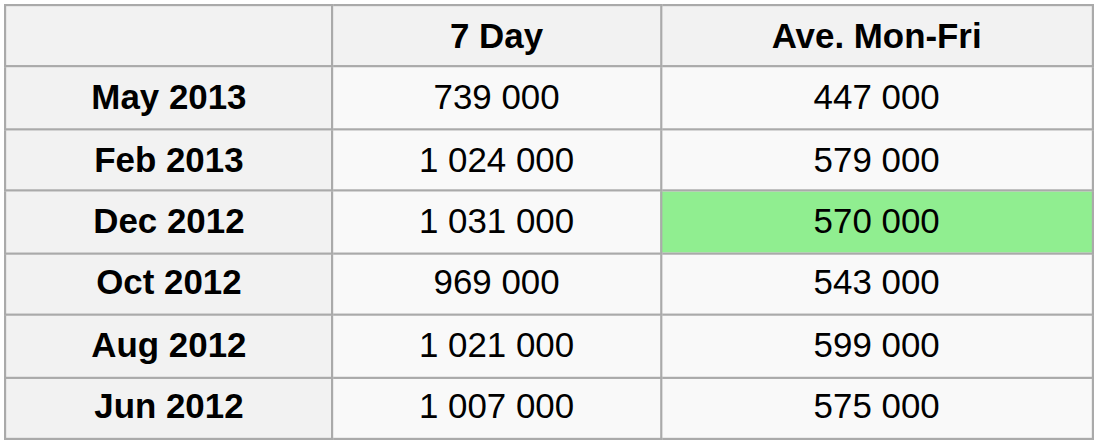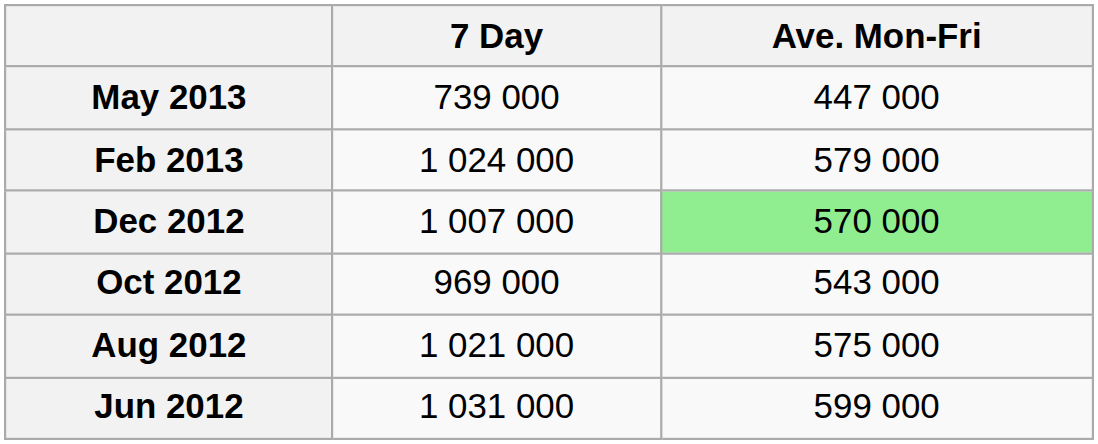 <table class="wikitable sortable" style="text-align:center; width:500px; height:200px;">
 <tr>
 <th></th>
 <th>7 Day</th>
 <th>Ave. Mon-Fri</th>
 </tr>
 <tr>
 <th scope="row">May 2013</th>
 <td>739 000</td>
 <td>447 000</td>
 </tr>
 <tr>
 <th scope="row">Feb 2013</th>
 <td>1 024 000</td>
 <td>579 000</td>
 </tr>
 <tr>
 <th scope="row">Dec 2012</th>
-<td>1 031 000</td>
+<td>1 007 000</td>
 <td style="background: lightgreen;">570 000</td>
 </tr>
 <tr>
 <th scope="row">Oct 2012</th>
 <td>969 000</td>
 <td>543 000</td>
 </tr>
 <tr>
 <th scope="row">Aug 2012</th>
 <td>1 021 000</td>
-<td>599 000</td>
+<td>575 000</td>
 </tr>
 <tr>
 <th scope="row">Jun 2012</th>
-<td>1 007 000</td>
-<td>575 000</td>
+<td>1 031 000</td>
+<td>599 000</td>
 </tr>
 </table>
